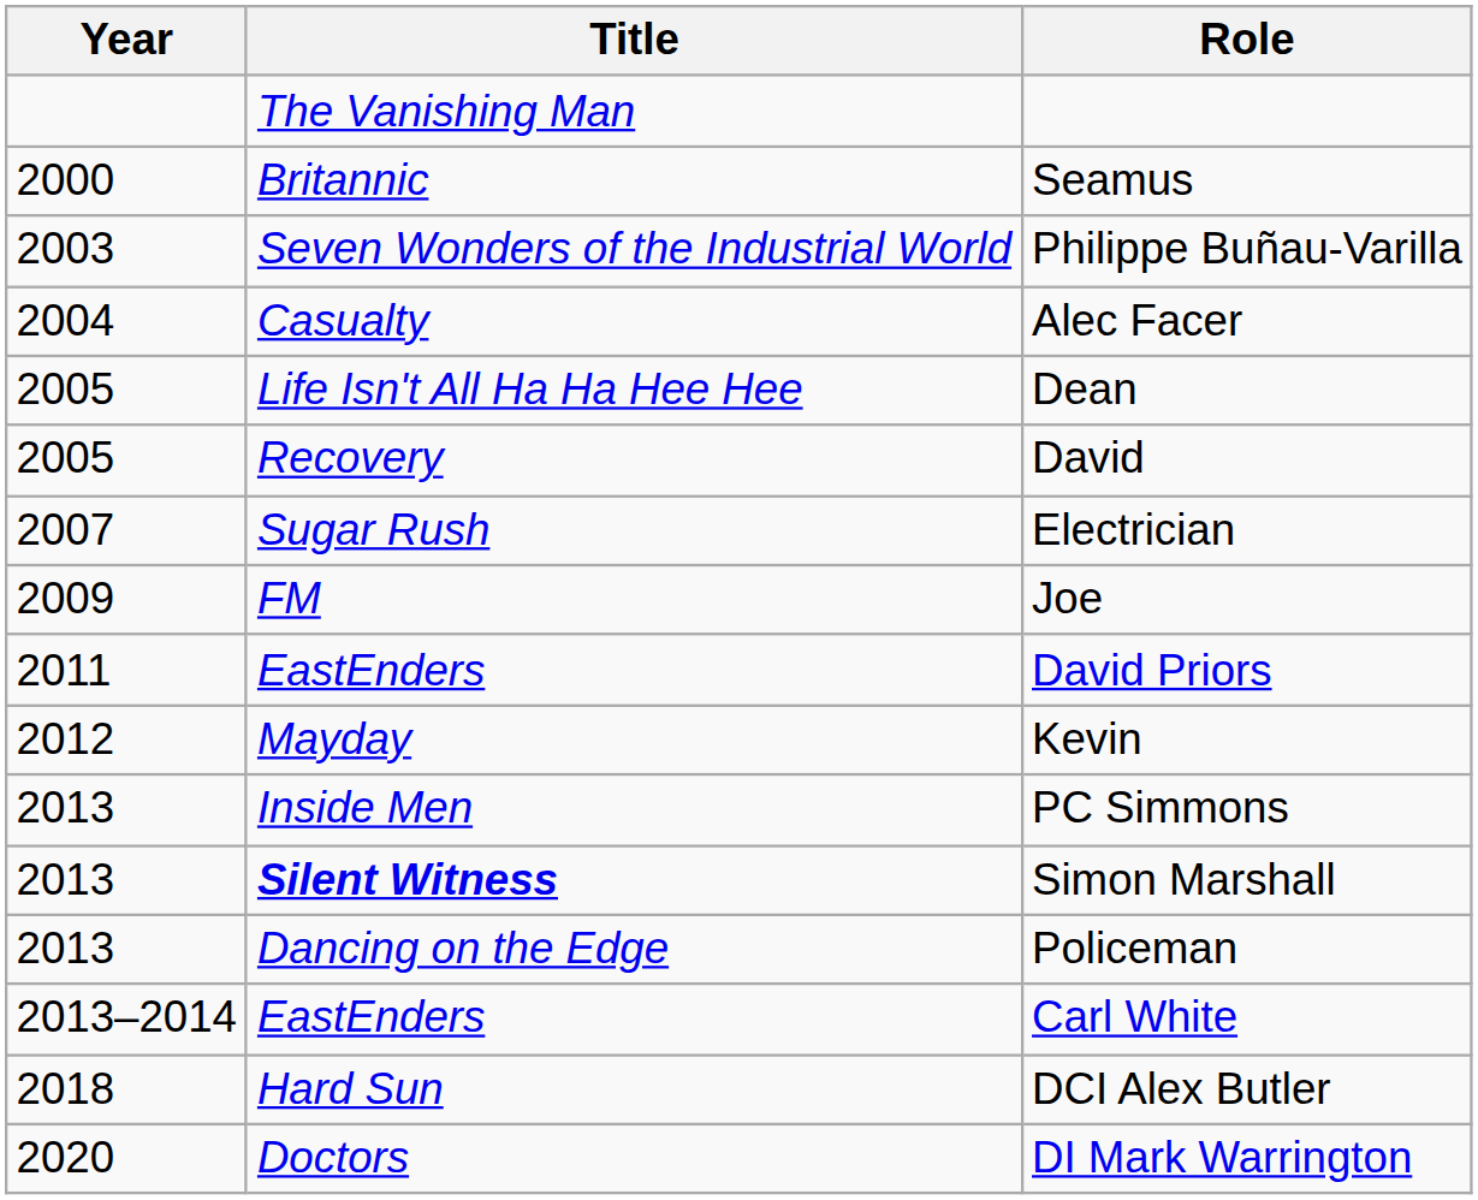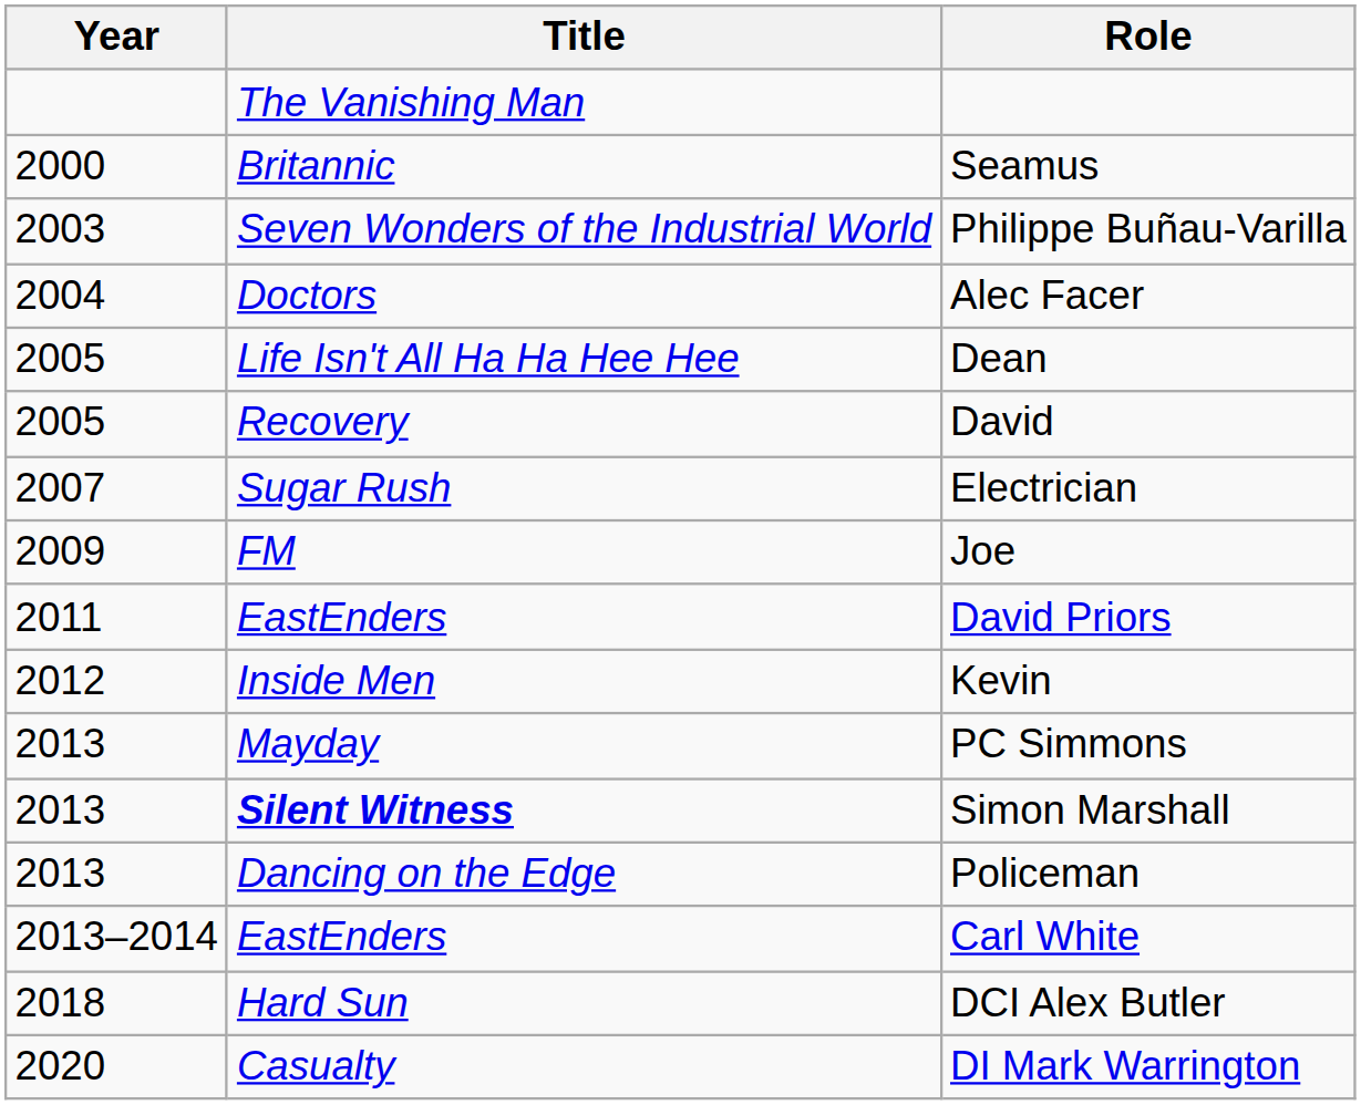 <table class="wikitable">
 <tr>
 <th>Year</th>
 <th>Title</th>
 <th>Role</th>
 </tr>
 <tr>
 <td></td>
 <td><em><a href='#'>The Vanishing Man</a></em></td>
 <td></td>
 </tr>
 <tr>
 <td>2000</td>
 <td><em><a href='#'>Britannic</a></em></td>
 <td>Seamus</td>
 </tr>
 <tr>
 <td>2003</td>
 <td><em><a href='#'>Seven Wonders of the Industrial World</a></em></td>
 <td>Philippe Buñau-Varilla</td>
 </tr>
 <tr>
 <td>2004</td>
-<td><em><a href='#'>Casualty</a></em></td>
+<td><em><a href='#'>Doctors</a></em></td>
 <td>Alec Facer</td>
 </tr>
 <tr>
 <td>2005</td>
 <td><em><a href='#'>Life Isn't All Ha Ha Hee Hee</a></em></td>
 <td>Dean</td>
 </tr>
 <tr>
 <td>2005</td>
 <td><em><a href='#'>Recovery</a></em></td>
 <td>David</td>
 </tr>
 <tr>
 <td>2007</td>
 <td><em><a href='#'>Sugar Rush</a></em></td>
 <td>Electrician</td>
 </tr>
 <tr>
 <td>2009</td>
 <td><em><a href='#'>FM</a></em></td>
 <td>Joe</td>
 </tr>
 <tr>
 <td>2011</td>
 <td><em><a href='#'>EastEnders</a></em></td>
 <td><a href='#'>David Priors</a></td>
 </tr>
 <tr>
 <td>2012</td>
-<td><em><a href='#'>Mayday</a></em></td>
+<td><em><a href='#'>Inside Men</a></em></td>
 <td>Kevin</td>
 </tr>
 <tr>
 <td>2013</td>
-<td><em><a href='#'>Inside Men</a></em></td>
+<td><em><a href='#'>Mayday</a></em></td>
 <td>PC Simmons</td>
 </tr>
 <tr>
 <td>2013</td>
 <td><strong><em><a href='#'>Silent Witness</a></em></strong></td>
 <td>Simon Marshall</td>
 </tr>
 <tr>
 <td>2013</td>
 <td><em><a href='#'>Dancing on the Edge</a></em></td>
 <td>Policeman</td>
 </tr>
 <tr>
 <td>2013–2014</td>
 <td><em><a href='#'>EastEnders</a></em></td>
 <td><a href='#'>Carl White</a></td>
 </tr>
 <tr>
 <td>2018</td>
 <td><em><a href='#'>Hard Sun</a></em></td>
 <td>DCI Alex Butler</td>
 </tr>
 <tr>
 <td>2020</td>
-<td><em><a href='#'>Doctors</a></em></td>
+<td><em><a href='#'>Casualty</a></em></td>
 <td><a href='#'>DI Mark Warrington</a></td>
 </tr>
 </table>
